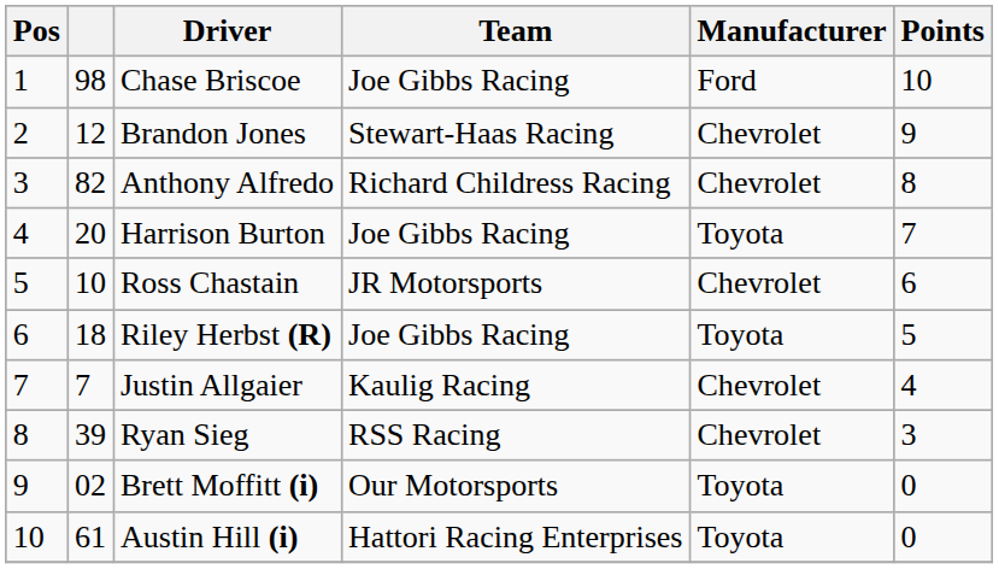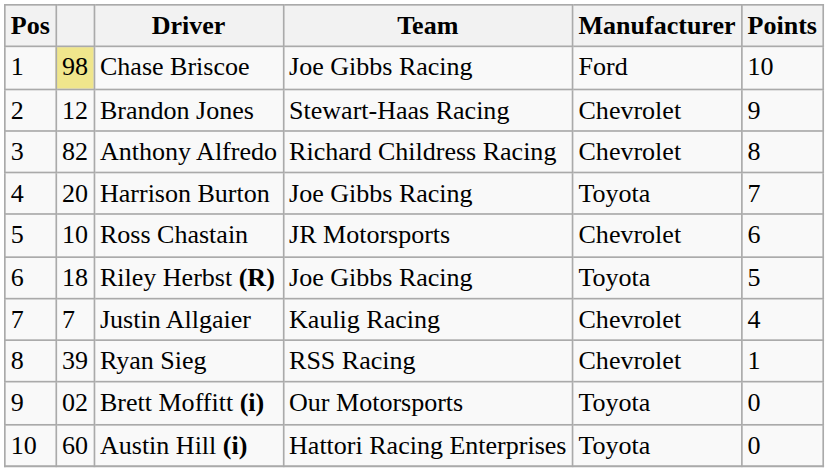 <table class="wikitable" style="font-size:98%">
 <tr>
 <th>Pos</th>
 <th></th>
 <th>Driver</th>
 <th>Team</th>
 <th>Manufacturer</th>
 <th>Points</th>
 </tr>
 <tr>
 <td>1</td>
-<td>98</td>
+<td style="background: khaki;">98</td>
 <td>Chase Briscoe</td>
 <td>Joe Gibbs Racing</td>
 <td>Ford</td>
 <td>10</td>
 </tr>
 <tr>
 <td>2</td>
 <td>12</td>
 <td>Brandon Jones</td>
 <td>Stewart-Haas Racing</td>
 <td>Chevrolet</td>
 <td>9</td>
 </tr>
 <tr>
 <td>3</td>
 <td>82</td>
 <td>Anthony Alfredo</td>
 <td>Richard Childress Racing</td>
 <td>Chevrolet</td>
 <td>8</td>
 </tr>
 <tr>
 <td>4</td>
 <td>20</td>
 <td>Harrison Burton</td>
 <td>Joe Gibbs Racing</td>
 <td>Toyota</td>
 <td>7</td>
 </tr>
 <tr>
 <td>5</td>
 <td>10</td>
 <td>Ross Chastain</td>
 <td>JR Motorsports</td>
 <td>Chevrolet</td>
 <td>6</td>
 </tr>
 <tr>
 <td>6</td>
 <td>18</td>
 <td>Riley Herbst <strong>(R)</strong></td>
 <td>Joe Gibbs Racing</td>
 <td>Toyota</td>
 <td>5</td>
 </tr>
 <tr>
 <td>7</td>
 <td>7</td>
 <td>Justin Allgaier</td>
 <td>Kaulig Racing</td>
 <td>Chevrolet</td>
 <td>4</td>
 </tr>
 <tr>
 <td>8</td>
 <td>39</td>
 <td>Ryan Sieg</td>
 <td>RSS Racing</td>
 <td>Chevrolet</td>
-<td>3</td>
+<td>1</td>
 </tr>
 <tr>
 <td>9</td>
 <td>02</td>
 <td>Brett Moffitt <strong>(i)</strong></td>
 <td>Our Motorsports</td>
 <td>Toyota</td>
 <td>0</td>
 </tr>
 <tr>
 <td>10</td>
-<td>61</td>
+<td>60</td>
 <td>Austin Hill <strong>(i)</strong></td>
 <td>Hattori Racing Enterprises</td>
 <td>Toyota</td>
 <td>0</td>
 </tr>
 <tr>
 </tr>
 </table>
